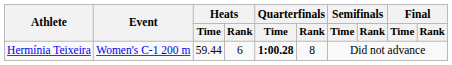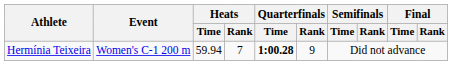 <table class=wikitable style="font-size:90%">
 <tr>
 <th rowspan="2">Athlete</th>
 <th rowspan="2">Event</th>
 <th colspan=2>Heats</th>
 <th colspan=2>Quarterfinals</th>
 <th colspan=2>Semifinals</th>
 <th colspan=2>Final</th>
 </tr>
 <tr style="font-size:95%">
 <th>Time</th>
 <th>Rank</th>
 <th>Time</th>
 <th>Rank</th>
 <th>Time</th>
 <th>Rank</th>
 <th>Time</th>
 <th>Rank</th>
 </tr>
 <tr align=center>
 <td align=left><a href='#'>Hermínia Teixeira</a></td>
 <td align=left><a href='#'>Women's C-1 200 m</a></td>
-<td>59.44</td>
-<td>6</td>
+<td>59.94</td>
+<td>7</td>
 <td><strong>1:00.28</strong></td>
-<td>8</td>
+<td>9</td>
 <td colspan=4>Did not advance</td>
 </tr>
 </table>
